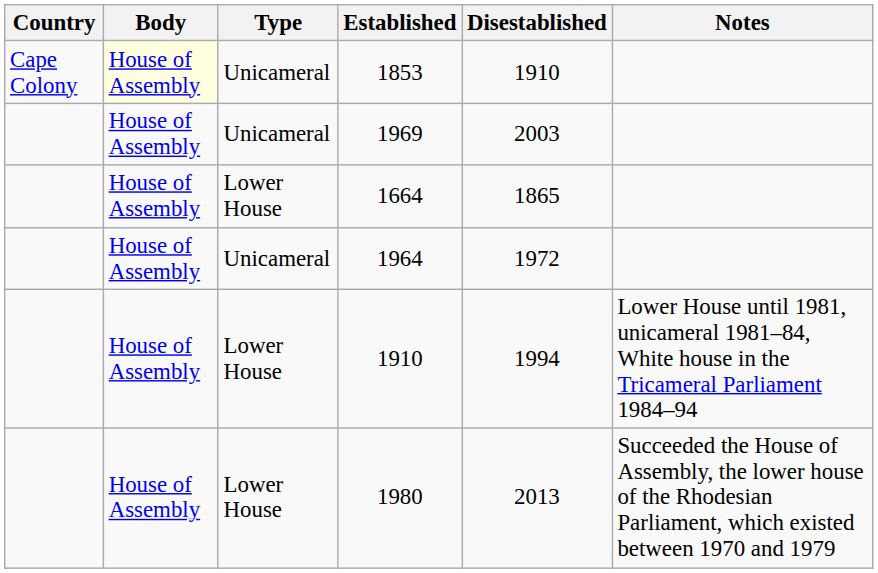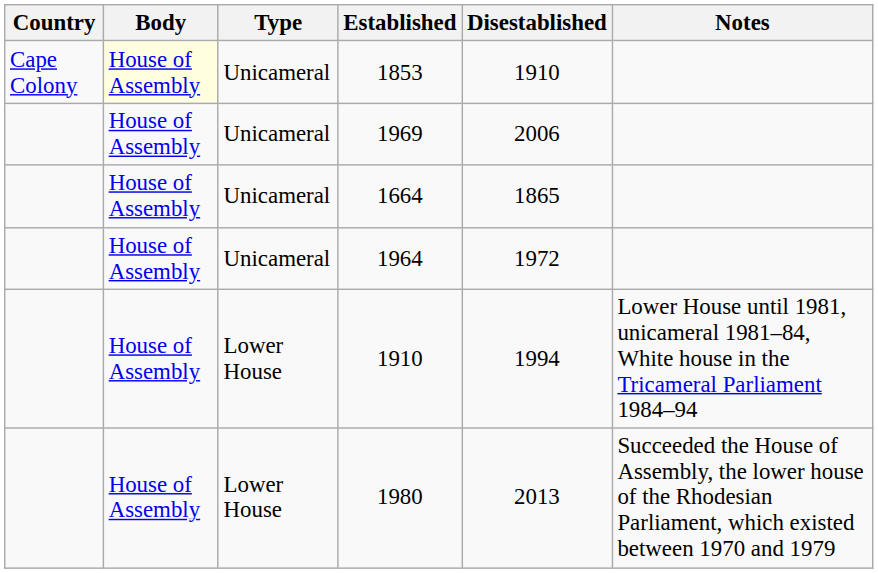 <table class=wikitable>
 <tr>
 <th>Country</th>
 <th>Body</th>
 <th>Type</th>
 <th>Established</th>
 <th>Disestablished</th>
 <th>Notes</th>
 </tr>
 <tr>
 <td> <a href='#'>Cape Colony</a></td>
 <td style="background: lightyellow;"><a href='#'>House of Assembly</a></td>
 <td>Unicameral</td>
 <td align=center>1853</td>
 <td align=center>1910</td>
 <td></td>
 </tr>
 <tr>
 <td></td>
 <td><a href='#'>House of Assembly</a></td>
 <td>Unicameral</td>
 <td align=center>1969</td>
-<td align=center>2003</td>
+<td align=center>2006</td>
 <td></td>
 </tr>
 <tr>
 <td></td>
 <td><a href='#'>House of Assembly</a></td>
-<td>Lower House</td>
+<td>Unicameral</td>
 <td align=center>1664</td>
 <td align=center>1865</td>
 <td></td>
 </tr>
 <tr>
 <td></td>
 <td><a href='#'>House of Assembly</a></td>
 <td>Unicameral</td>
 <td align=center>1964</td>
 <td align=center>1972</td>
 <td></td>
 </tr>
 <tr>
 <td></td>
 <td><a href='#'>House of Assembly</a></td>
 <td>Lower House</td>
 <td align=center>1910</td>
 <td align=center>1994</td>
 <td>Lower House until 1981, unicameral 1981–84, White house in the <a href='#'>Tricameral Parliament</a> 1984–94</td>
 </tr>
 <tr>
 <td></td>
 <td><a href='#'>House of Assembly</a></td>
 <td>Lower House</td>
 <td align=center>1980</td>
 <td align=center>2013</td>
 <td>Succeeded the House of Assembly, the lower house of the Rhodesian Parliament, which existed between 1970 and 1979</td>
 </tr>
 </table>
